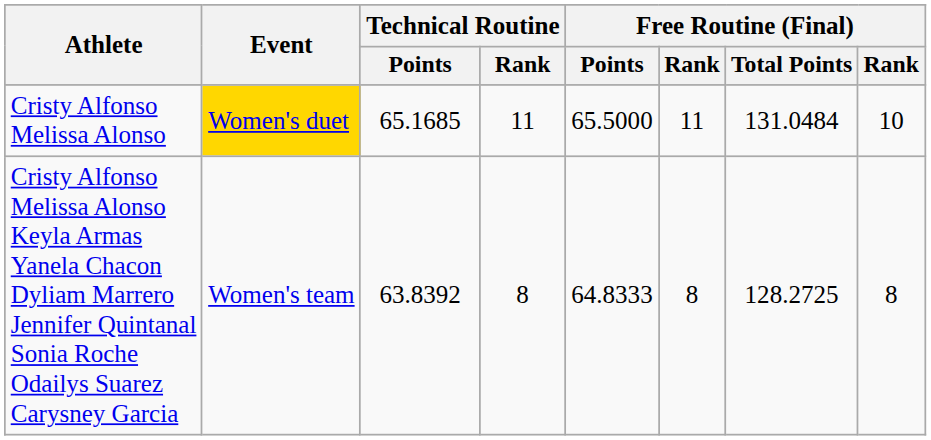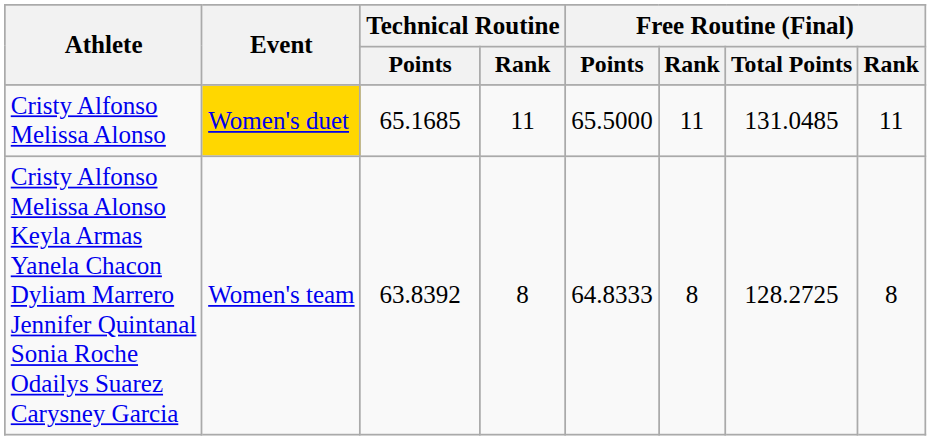 <table class=wikitable style="font-size:90%">
 <tr>
 <th rowspan="2">Athlete</th>
 <th rowspan="2">Event</th>
 <th colspan="2">Technical Routine</th>
 <th colspan="4">Free Routine (Final)</th>
 </tr>
 <tr style="font-size:95%">
 <th>Points</th>
 <th>Rank</th>
 <th>Points</th>
 <th>Rank</th>
 <th>Total Points</th>
 <th>Rank</th>
 </tr>
 <tr align=center>
 <td align=left><a href='#'>Cristy Alfonso</a><br><a href='#'>Melissa Alonso</a></td>
 <td align=left style="background: gold;"><a href='#'>Women's duet</a></td>
 <td>65.1685</td>
 <td>11</td>
 <td>65.5000</td>
 <td>11</td>
-<td>131.0484</td>
-<td>10</td>
+<td>131.0485</td>
+<td>11</td>
 </tr>
 <tr align=center>
 <td align=left><a href='#'>Cristy Alfonso</a><br><a href='#'>Melissa Alonso</a><br><a href='#'>Keyla Armas</a> <br><a href='#'>Yanela Chacon</a><br><a href='#'>Dyliam Marrero</a><br> <a href='#'>Jennifer Quintanal</a><br><a href='#'>Sonia Roche</a><br><a href='#'>Odailys Suarez</a><br><a href='#'>Carysney Garcia</a></td>
 <td align=left><a href='#'>Women's team</a></td>
 <td>63.8392</td>
 <td>8</td>
 <td>64.8333</td>
 <td>8</td>
 <td>128.2725</td>
 <td>8</td>
 </tr>
 </table>
